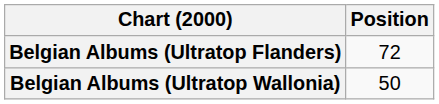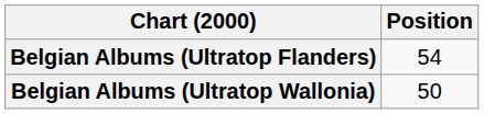 <table class="wikitable sortable plainrowheaders" style="text-align:center">
 <tr>
 <th>Chart (2000)</th>
 <th>Position</th>
 </tr>
 <tr>
 <th scope="row">Belgian Albums (Ultratop Flanders)</th>
-<td>72</td>
+<td>54</td>
 </tr>
 <tr>
 <th scope="row">Belgian Albums (Ultratop Wallonia)</th>
 <td>50</td>
 </tr>
 </table>
